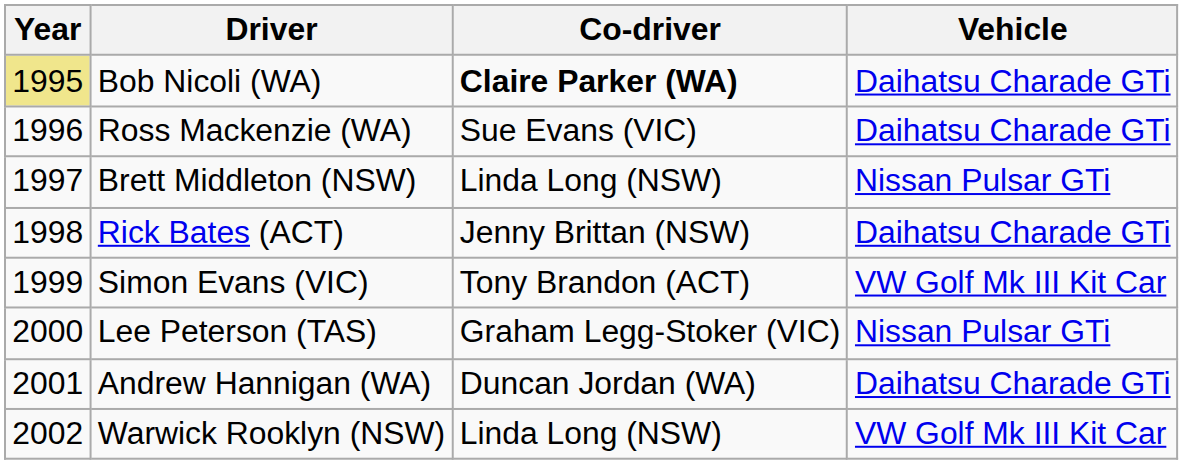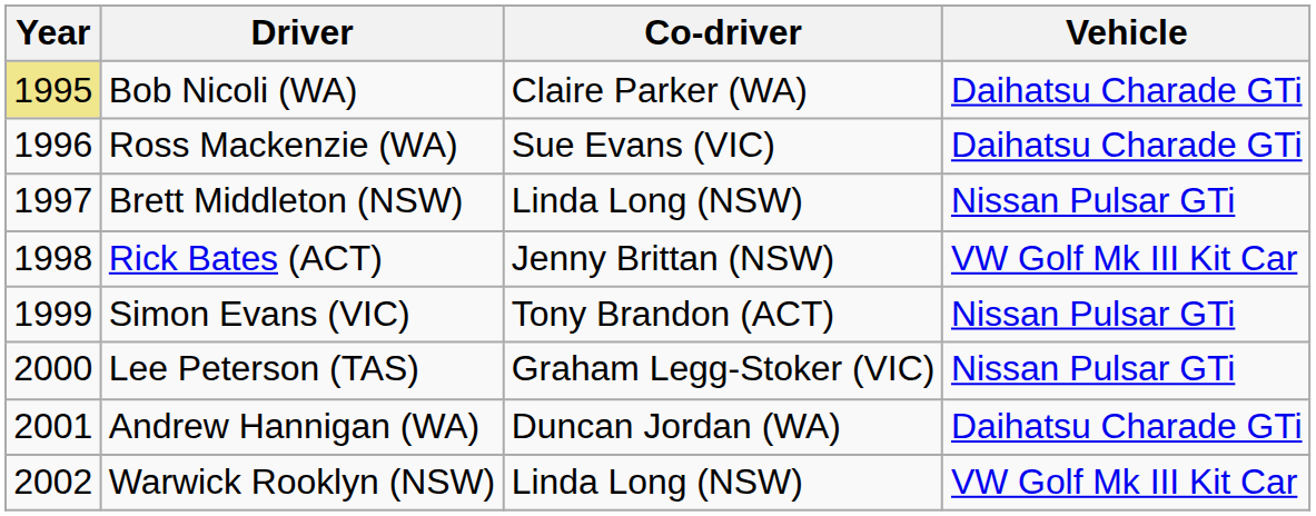 <table class="wikitable">
 <tr>
 <th>Year</th>
 <th>Driver</th>
 <th>Co-driver</th>
 <th>Vehicle</th>
 </tr>
 <tr>
 <td style="background: khaki;">1995</td>
 <td>Bob Nicoli (WA)</td>
-<td><strong>Claire Parker (WA)</strong></td>
+<td>Claire Parker (WA)</td>
 <td><a href='#'>Daihatsu Charade GTi</a></td>
 </tr>
 <tr>
 <td>1996</td>
 <td>Ross Mackenzie (WA)</td>
 <td>Sue Evans (VIC)</td>
 <td><a href='#'>Daihatsu Charade GTi</a></td>
 </tr>
 <tr>
 <td>1997</td>
 <td>Brett Middleton (NSW)</td>
 <td>Linda Long (NSW)</td>
 <td><a href='#'>Nissan Pulsar GTi</a></td>
 </tr>
 <tr>
 <td>1998</td>
 <td><a href='#'>Rick Bates</a> (ACT)</td>
 <td>Jenny Brittan (NSW)</td>
-<td><a href='#'>Daihatsu Charade GTi</a></td>
+<td><a href='#'>VW Golf Mk III Kit Car</a></td>
 </tr>
 <tr>
 <td>1999</td>
 <td>Simon Evans (VIC)</td>
 <td>Tony Brandon (ACT)</td>
-<td><a href='#'>VW Golf Mk III Kit Car</a></td>
+<td><a href='#'>Nissan Pulsar GTi</a></td>
 </tr>
 <tr>
 <td>2000</td>
 <td>Lee Peterson (TAS)</td>
 <td>Graham Legg-Stoker (VIC)</td>
 <td><a href='#'>Nissan Pulsar GTi</a></td>
 </tr>
 <tr>
 <td>2001</td>
 <td>Andrew Hannigan (WA)</td>
 <td>Duncan Jordan (WA)</td>
 <td><a href='#'>Daihatsu Charade GTi</a></td>
 </tr>
 <tr>
 <td>2002</td>
 <td>Warwick Rooklyn (NSW)</td>
 <td>Linda Long (NSW)</td>
 <td><a href='#'>VW Golf Mk III Kit Car</a></td>
 </tr>
 </table>
